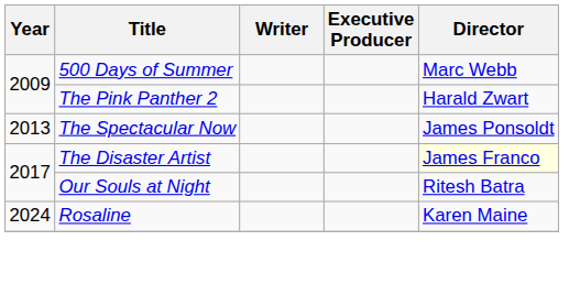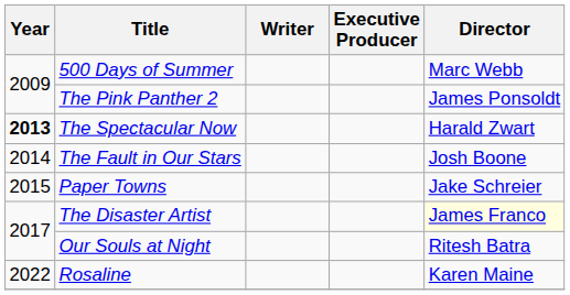 <table class="wikitable">
 <tr>
 <th>Year</th>
 <th>Title</th>
 <th width=65>Writer</th>
 <th>Executive<br>Producer</th>
 <th>Director</th>
 </tr>
 <tr>
 <td rowspan=2>2009</td>
 <td><em><a href='#'>500 Days of Summer</a></em></td>
 <td></td>
 <td></td>
 <td><a href='#'>Marc Webb</a></td>
 </tr>
 <tr>
 <td><em><a href='#'>The Pink Panther 2</a></em></td>
 <td></td>
 <td></td>
+<td><a href='#'>James Ponsoldt</a></td>
+</tr>
+<tr>
+<td><strong>2013</strong></td>
+<td><em><a href='#'>The Spectacular Now</a></em></td>
+<td></td>
+<td></td>
 <td><a href='#'>Harald Zwart</a></td>
 </tr>
 <tr>
-<td>2013</td>
-<td><em><a href='#'>The Spectacular Now</a></em></td>
+<td>2014</td>
+<td><em><a href='#'>The Fault in Our Stars</a></em></td>
 <td></td>
 <td></td>
-<td><a href='#'>James Ponsoldt</a></td>
+<td><a href='#'>Josh Boone</a></td>
+</tr>
+<tr>
+<td>2015</td>
+<td><em><a href='#'>Paper Towns</a></em></td>
+<td></td>
+<td></td>
+<td><a href='#'>Jake Schreier</a></td>
 </tr>
 <tr>
 <td rowspan=2>2017</td>
 <td><em><a href='#'>The Disaster Artist</a></em></td>
 <td></td>
 <td></td>
 <td style="background: lightyellow;"><a href='#'>James Franco</a></td>
 </tr>
 <tr>
 <td><em><a href='#'>Our Souls at Night</a></em></td>
 <td></td>
 <td></td>
 <td><a href='#'>Ritesh Batra</a></td>
 </tr>
 <tr>
-<td>2024</td>
+<td>2022</td>
 <td><em><a href='#'>Rosaline</a></em></td>
 <td></td>
 <td></td>
 <td><a href='#'>Karen Maine</a></td>
 </tr>
 <tr>
 </tr>
 </table>
